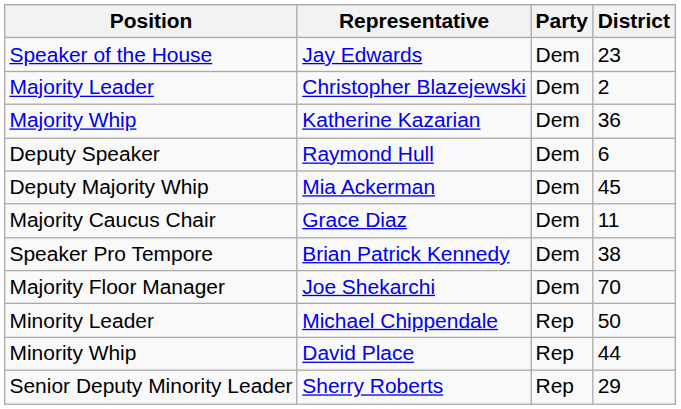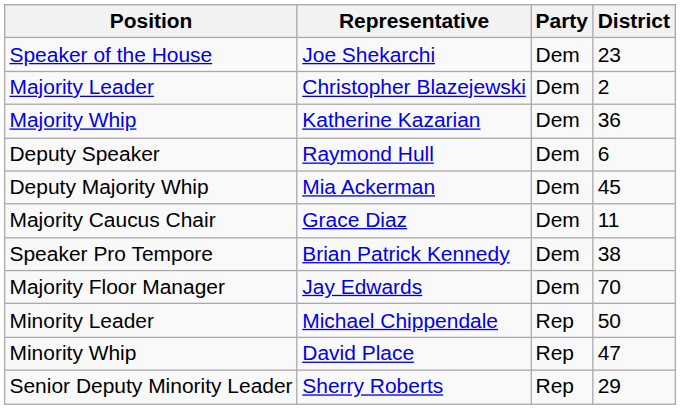 <table class="wikitable">
 <tr style="background-color:#cccccc;">
 <th>Position</th>
 <th>Representative</th>
 <th>Party</th>
 <th>District</th>
 </tr>
 <tr>
 <td><a href='#'>Speaker of the House</a></td>
-<td><a href='#'>Jay Edwards</a></td>
+<td><a href='#'>Joe Shekarchi</a></td>
 <td>Dem</td>
 <td>23</td>
 </tr>
 <tr>
 <td><a href='#'>Majority Leader</a></td>
 <td><a href='#'>Christopher Blazejewski</a></td>
 <td>Dem</td>
 <td>2</td>
 </tr>
 <tr>
 <td><a href='#'>Majority Whip</a></td>
 <td><a href='#'>Katherine Kazarian</a></td>
 <td>Dem</td>
 <td>36</td>
 </tr>
 <tr>
 <td>Deputy Speaker</td>
 <td><a href='#'>Raymond Hull</a></td>
 <td>Dem</td>
 <td>6</td>
 </tr>
 <tr>
 <td>Deputy Majority Whip</td>
 <td><a href='#'>Mia Ackerman</a></td>
 <td>Dem</td>
 <td>45</td>
 </tr>
 <tr>
 <td>Majority Caucus Chair</td>
 <td><a href='#'>Grace Diaz</a></td>
 <td>Dem</td>
 <td>11</td>
 </tr>
 <tr>
 <td>Speaker Pro Tempore</td>
 <td><a href='#'>Brian Patrick Kennedy</a></td>
 <td>Dem</td>
 <td>38</td>
 </tr>
 <tr>
 <td>Majority Floor Manager</td>
-<td><a href='#'>Joe Shekarchi</a></td>
+<td><a href='#'>Jay Edwards</a></td>
 <td>Dem</td>
 <td>70</td>
 </tr>
 <tr>
 <td>Minority Leader</td>
 <td><a href='#'>Michael Chippendale</a></td>
 <td>Rep</td>
 <td>50</td>
 </tr>
 <tr>
 <td>Minority Whip</td>
 <td><a href='#'>David Place</a></td>
 <td>Rep</td>
-<td>44</td>
+<td>47</td>
 </tr>
 <tr>
 <td>Senior Deputy Minority Leader</td>
 <td><a href='#'>Sherry Roberts</a></td>
 <td>Rep</td>
 <td>29</td>
 </tr>
 </table>
